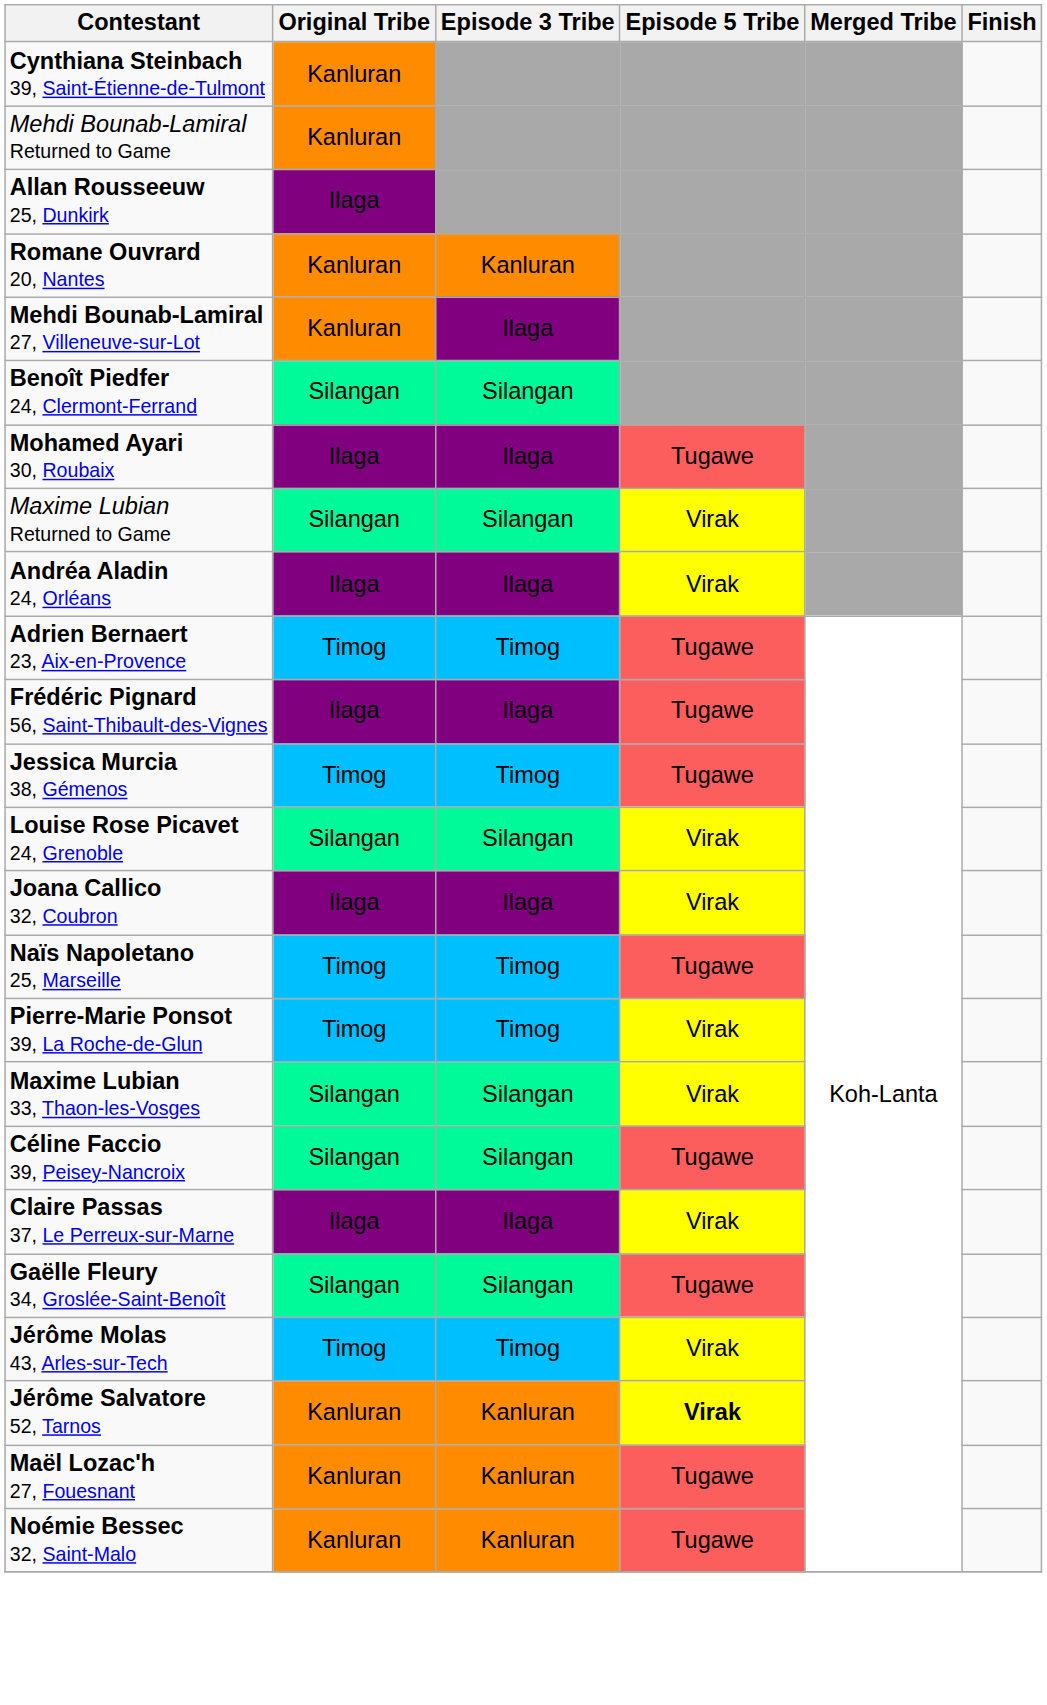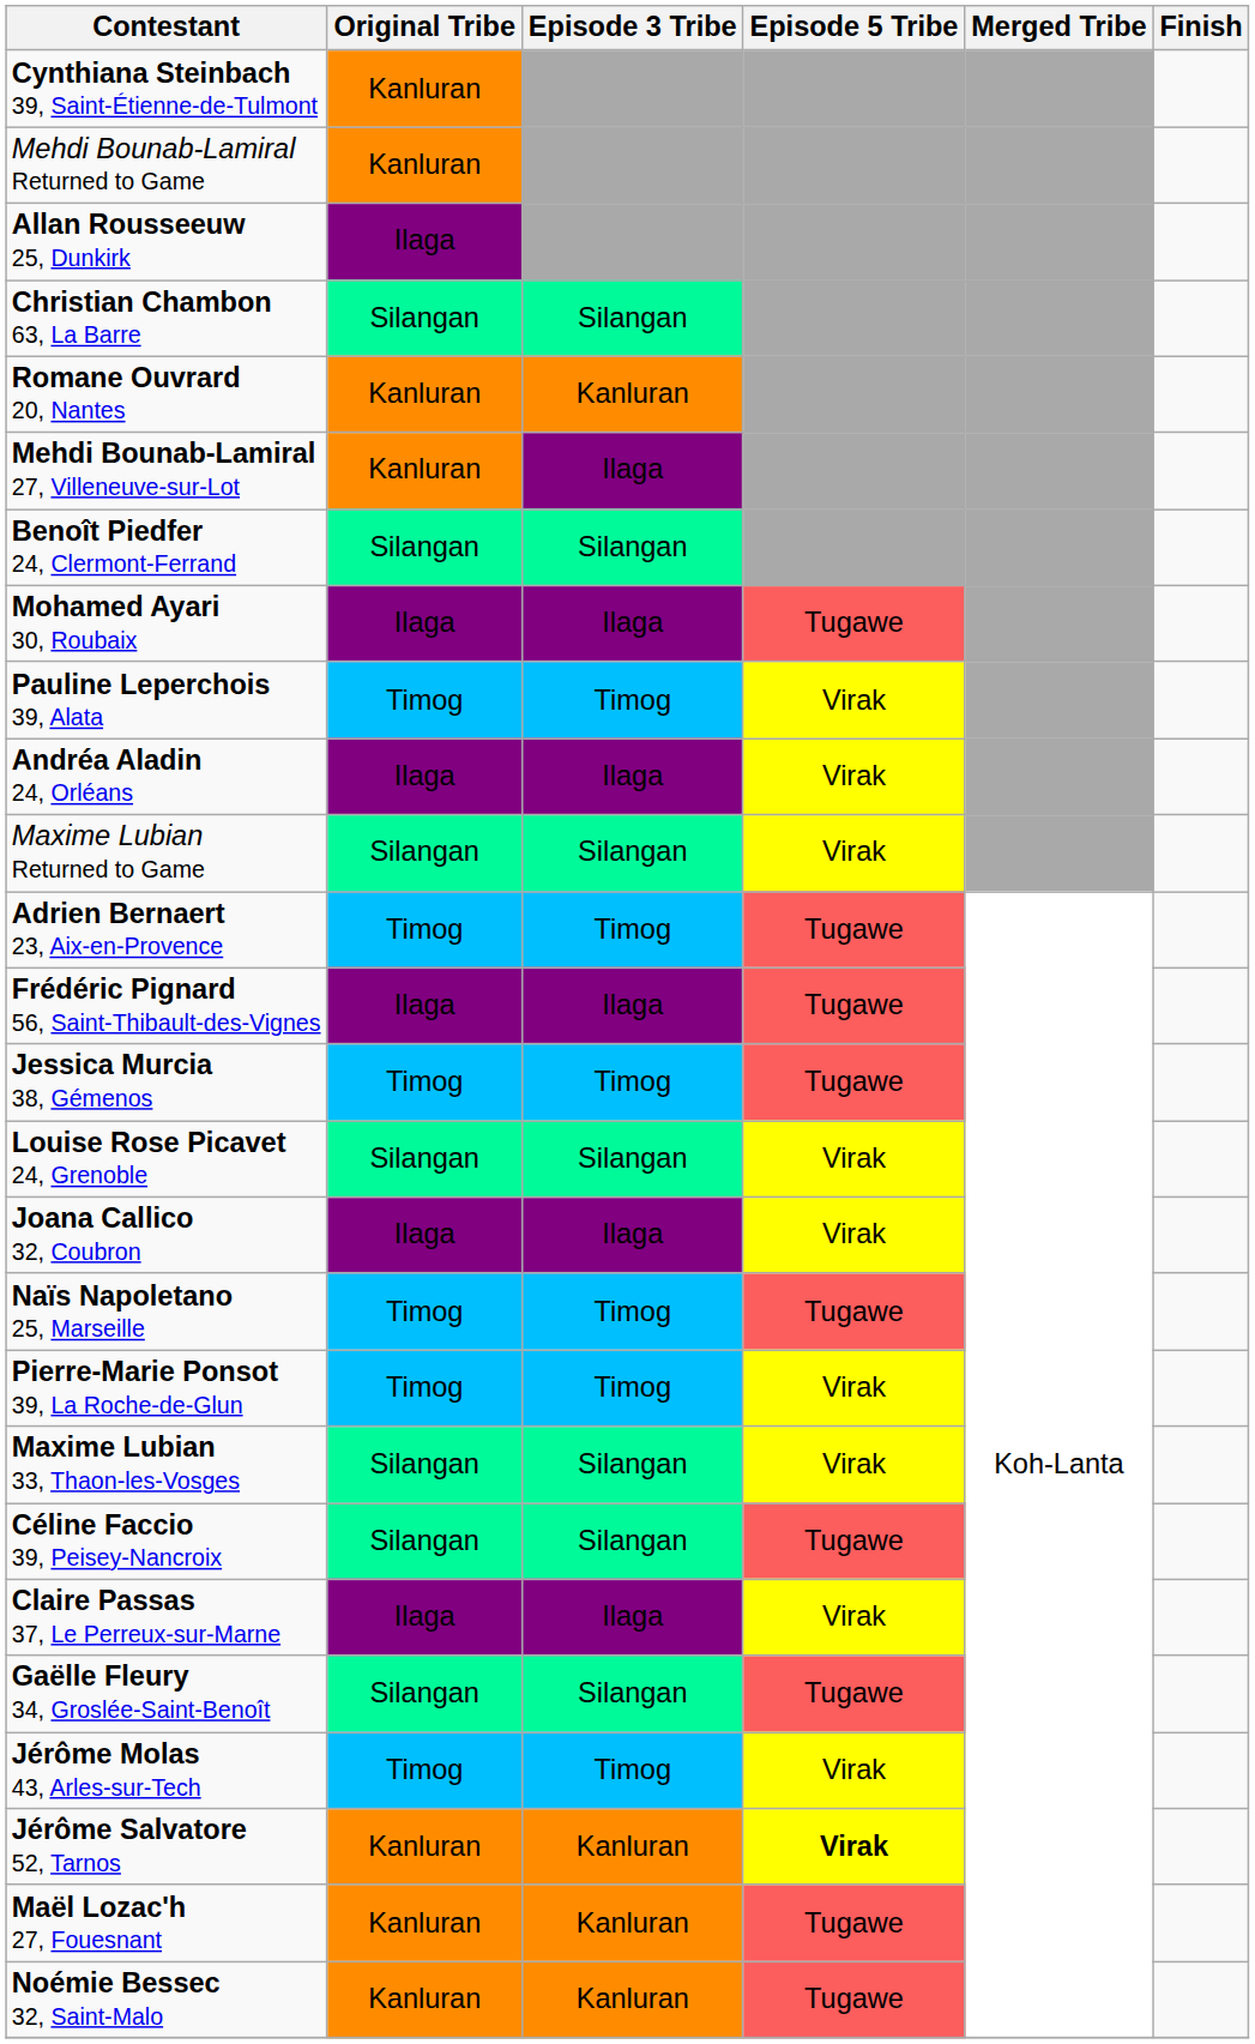 <table class="wikitable sortable" style="margin:auto; text-align:center">
 <tr>
 <th>Contestant</th>
 <th>Original Tribe</th>
 <th>Episode 3 Tribe</th>
 <th>Episode 5 Tribe</th>
 <th>Merged Tribe</th>
 <th>Finish</th>
 </tr>
 <tr>
 <td style="text-align: left;"><strong>Cynthiana Steinbach</strong><br><small>39, <a href='#'>Saint-Étienne-de-Tulmont</a></small></td>
 <td bgcolor="DarkOrange">Kanluran</td>
 <td bgcolor="darkgrey"></td>
 <td bgcolor="darkgrey"></td>
 <td bgcolor="darkgrey"></td>
 <td></td>
 </tr>
 <tr>
 <td style="text-align: left;"><em>Mehdi Bounab-Lamiral</em><br><small>Returned to Game</small></td>
 <td bgcolor="DarkOrange">Kanluran</td>
 <td bgcolor="darkgrey"></td>
 <td bgcolor="darkgrey"></td>
 <td bgcolor="darkgrey"></td>
 <td></td>
 </tr>
 <tr>
 <td style="text-align: left;"><strong>Allan Rousseeuw</strong><br><small>25, <a href='#'>Dunkirk</a></small></td>
 <td bgcolor="purple"><span>Ilaga</span></td>
 <td bgcolor="darkgrey"></td>
+<td bgcolor="darkgrey"></td>
+<td bgcolor="darkgrey"></td>
+<td></td>
+</tr>
+<tr>
+<td style="text-align: left;"><strong>Christian Chambon</strong><br><small>63, <a href='#'>La Barre</a></small></td>
+<td bgcolor="MediumSpringGreen">Silangan</td>
+<td bgcolor="MediumSpringGreen">Silangan</td>
 <td bgcolor="darkgrey"></td>
 <td bgcolor="darkgrey"></td>
 <td></td>
 </tr>
 <tr>
 <td style="text-align: left;"><strong>Romane Ouvrard</strong><br><small>20, <a href='#'>Nantes</a></small></td>
 <td bgcolor="DarkOrange">Kanluran</td>
 <td bgcolor="DarkOrange">Kanluran</td>
 <td bgcolor="darkgrey"></td>
 <td bgcolor="darkgrey"></td>
 <td></td>
 </tr>
 <tr>
 <td style="text-align: left;"><strong>Mehdi Bounab-Lamiral</strong><br><small>27, <a href='#'>Villeneuve-sur-Lot</a></small></td>
 <td bgcolor="DarkOrange">Kanluran</td>
 <td bgcolor="purple"><span>Ilaga</span></td>
 <td bgcolor="darkgrey"></td>
 <td bgcolor="darkgrey"></td>
 <td></td>
 </tr>
 <tr>
 <td style="text-align: left;"><strong>Benoît Piedfer</strong><br><small>24, <a href='#'>Clermont-Ferrand</a></small></td>
 <td bgcolor="MediumSpringGreen">Silangan</td>
 <td bgcolor="MediumSpringGreen">Silangan</td>
 <td bgcolor="darkgrey"></td>
 <td bgcolor="darkgrey"></td>
 <td></td>
 </tr>
 <tr>
 <td style="text-align: left;"><strong>Mohamed Ayari</strong><br><small>30, <a href='#'>Roubaix</a></small></td>
 <td bgcolor="purple"><span>Ilaga</span></td>
 <td bgcolor="purple"><span>Ilaga</span></td>
 <td bgcolor="#fc5d5d">Tugawe</td>
 <td bgcolor="darkgrey"></td>
 <td></td>
 </tr>
 <tr>
-<td style="text-align: left;"><em>Maxime Lubian</em><br><small>Returned to Game</small></td>
-<td bgcolor="MediumSpringGreen">Silangan</td>
-<td bgcolor="MediumSpringGreen">Silangan</td>
+<td style="text-align: left;"><strong>Pauline Leperchois</strong><br><small>39, <a href='#'>Alata</a></small></td>
+<td bgcolor="DeepSkyBlue">Timog</td>
+<td bgcolor="DeepSkyBlue">Timog</td>
 <td bgcolor="yellow">Virak</td>
 <td bgcolor="darkgrey"></td>
 <td></td>
 </tr>
 <tr>
 <td style="text-align: left;"><strong>Andréa Aladin</strong><br><small>24, <a href='#'>Orléans</a></small></td>
 <td bgcolor="purple"><span>Ilaga</span></td>
 <td bgcolor="purple"><span>Ilaga</span></td>
+<td bgcolor="yellow">Virak</td>
+<td bgcolor="darkgrey"></td>
+<td></td>
+</tr>
+<tr>
+<td style="text-align: left;"><em>Maxime Lubian</em><br><small>Returned to Game</small></td>
+<td bgcolor="MediumSpringGreen">Silangan</td>
+<td bgcolor="MediumSpringGreen">Silangan</td>
 <td bgcolor="yellow">Virak</td>
 <td bgcolor="darkgrey"></td>
 <td></td>
 </tr>
 <tr>
 <td style="text-align: left;"><strong>Adrien Bernaert</strong><br><small>23, <a href='#'>Aix-en-Provence</a></small></td>
 <td bgcolor="DeepSkyBlue">Timog</td>
 <td bgcolor="DeepSkyBlue">Timog</td>
 <td bgcolor="#fc5d5d">Tugawe</td>
 <td rowspan="15" bgcolor="white">Koh-Lanta</td>
 <td></td>
 </tr>
 <tr>
 <td style="text-align: left;"><strong>Frédéric Pignard</strong><br><small>56, <a href='#'>Saint-Thibault-des-Vignes</a></small></td>
 <td bgcolor="purple"><span>Ilaga</span></td>
 <td bgcolor="purple"><span>Ilaga</span></td>
 <td bgcolor="#fc5d5d">Tugawe</td>
 <td></td>
 </tr>
 <tr>
 <td style="text-align: left;"><strong>Jessica Murcia</strong><br><small>38, <a href='#'>Gémenos</a></small></td>
 <td bgcolor="DeepSkyBlue">Timog</td>
 <td bgcolor="DeepSkyBlue">Timog</td>
 <td bgcolor="#fc5d5d">Tugawe</td>
 <td></td>
 </tr>
 <tr>
 <td style="text-align: left;"><strong>Louise Rose Picavet</strong><br><small>24, <a href='#'>Grenoble</a></small></td>
 <td bgcolor="MediumSpringGreen">Silangan</td>
 <td bgcolor="MediumSpringGreen">Silangan</td>
 <td bgcolor="yellow">Virak</td>
 <td></td>
 </tr>
 <tr>
 <td style="text-align: left;"><strong>Joana Callico</strong><br><small>32, <a href='#'>Coubron</a></small></td>
 <td bgcolor="purple"><span>Ilaga</span></td>
 <td bgcolor="purple"><span>Ilaga</span></td>
 <td bgcolor="yellow">Virak</td>
 <td></td>
 </tr>
 <tr>
 <td style="text-align: left;"><strong>Naïs Napoletano</strong><br><small>25, <a href='#'>Marseille</a></small></td>
 <td bgcolor="DeepSkyBlue">Timog</td>
 <td bgcolor="DeepSkyBlue">Timog</td>
 <td bgcolor="#fc5d5d">Tugawe</td>
 <td></td>
 </tr>
 <tr>
 <td style="text-align: left;"><strong>Pierre-Marie Ponsot</strong><br><small>39, <a href='#'>La Roche-de-Glun</a></small></td>
 <td bgcolor="DeepSkyBlue">Timog</td>
 <td bgcolor="DeepSkyBlue">Timog</td>
 <td bgcolor="yellow">Virak</td>
 <td></td>
 </tr>
 <tr>
 <td style="text-align: left;"><strong>Maxime Lubian</strong><br><small>33, <a href='#'>Thaon-les-Vosges</a></small></td>
 <td bgcolor="MediumSpringGreen">Silangan</td>
 <td bgcolor="MediumSpringGreen">Silangan</td>
 <td bgcolor="yellow">Virak</td>
 <td></td>
 </tr>
 <tr>
 <td style="text-align: left;"><strong>Céline Faccio</strong><br><small>39, <a href='#'>Peisey-Nancroix</a></small></td>
 <td bgcolor="MediumSpringGreen">Silangan</td>
 <td bgcolor="MediumSpringGreen">Silangan</td>
 <td bgcolor="#fc5d5d">Tugawe<br></td>
 <td></td>
 </tr>
 <tr>
 <td style="text-align: left;"><strong>Claire Passas</strong><br><small>37, <a href='#'>Le Perreux-sur-Marne</a></small></td>
 <td bgcolor="purple"><span>Ilaga</span></td>
 <td bgcolor="purple"><span>Ilaga</span></td>
 <td bgcolor="yellow">Virak<br></td>
 <td></td>
 </tr>
 <tr>
 <td style="text-align: left;"><strong>Gaëlle Fleury</strong><br><small>34, <a href='#'>Groslée-Saint-Benoît</a></small></td>
 <td bgcolor="MediumSpringGreen">Silangan</td>
 <td bgcolor="MediumSpringGreen">Silangan</td>
 <td bgcolor="#fc5d5d">Tugawe<br></td>
 <td></td>
 </tr>
 <tr>
 <td style="text-align: left;"><strong>Jérôme Molas</strong><br><small>43, <a href='#'>Arles-sur-Tech</a></small></td>
 <td bgcolor="DeepSkyBlue">Timog</td>
 <td bgcolor="DeepSkyBlue">Timog</td>
 <td bgcolor="yellow">Virak<br></td>
 <td></td>
 </tr>
 <tr>
 <td style="text-align: left;"><strong>Jérôme Salvatore</strong><br><small>52, <a href='#'>Tarnos</a></small></td>
 <td bgcolor="DarkOrange">Kanluran</td>
 <td bgcolor="DarkOrange">Kanluran</td>
 <td bgcolor="yellow"><strong>Virak<br></strong></td>
 <td></td>
 </tr>
 <tr>
 <td style="text-align: left;"><strong>Maël Lozac'h</strong><br><small>27, <a href='#'>Fouesnant</a></small></td>
 <td bgcolor="DarkOrange">Kanluran</td>
 <td bgcolor="DarkOrange">Kanluran</td>
 <td bgcolor="#fc5d5d">Tugawe<br></td>
 <td></td>
 </tr>
 <tr>
 <td style="text-align: left;"><strong>Noémie Bessec</strong><br><small>32, <a href='#'>Saint-Malo</a></small></td>
 <td bgcolor="DarkOrange">Kanluran</td>
 <td bgcolor="DarkOrange">Kanluran</td>
 <td bgcolor="#fc5d5d">Tugawe<br></td>
 <td></td>
 </tr>
 <tr>
 </tr>
 </table>
